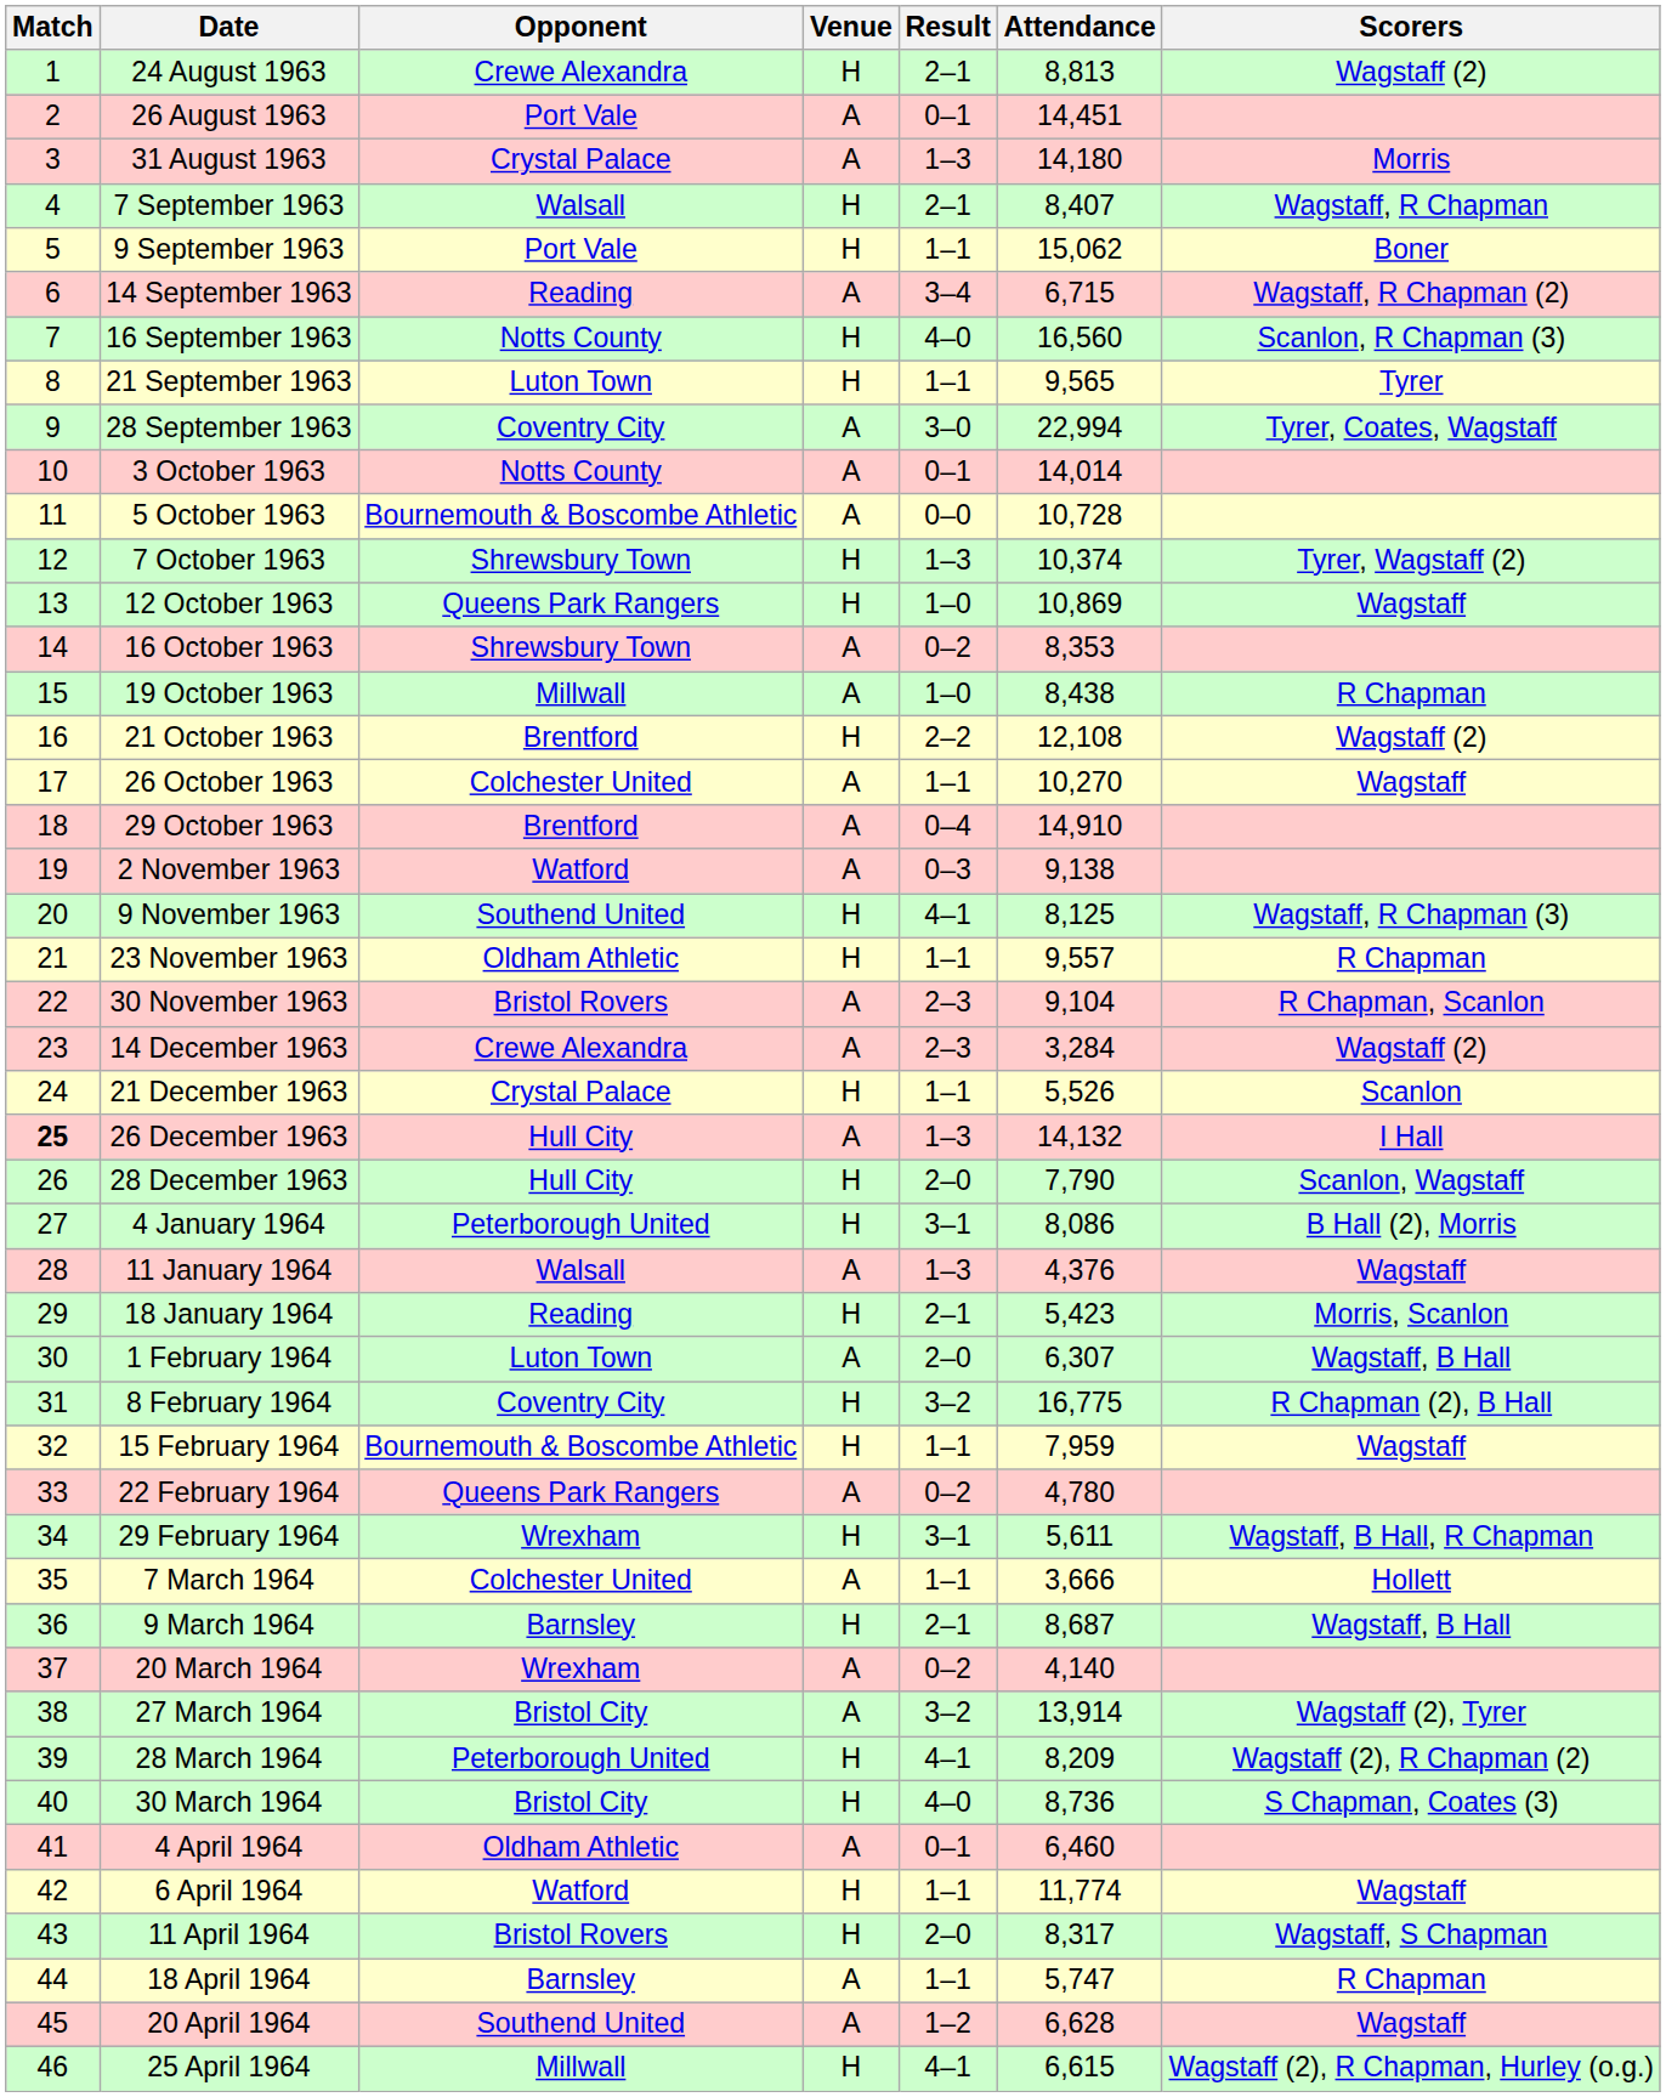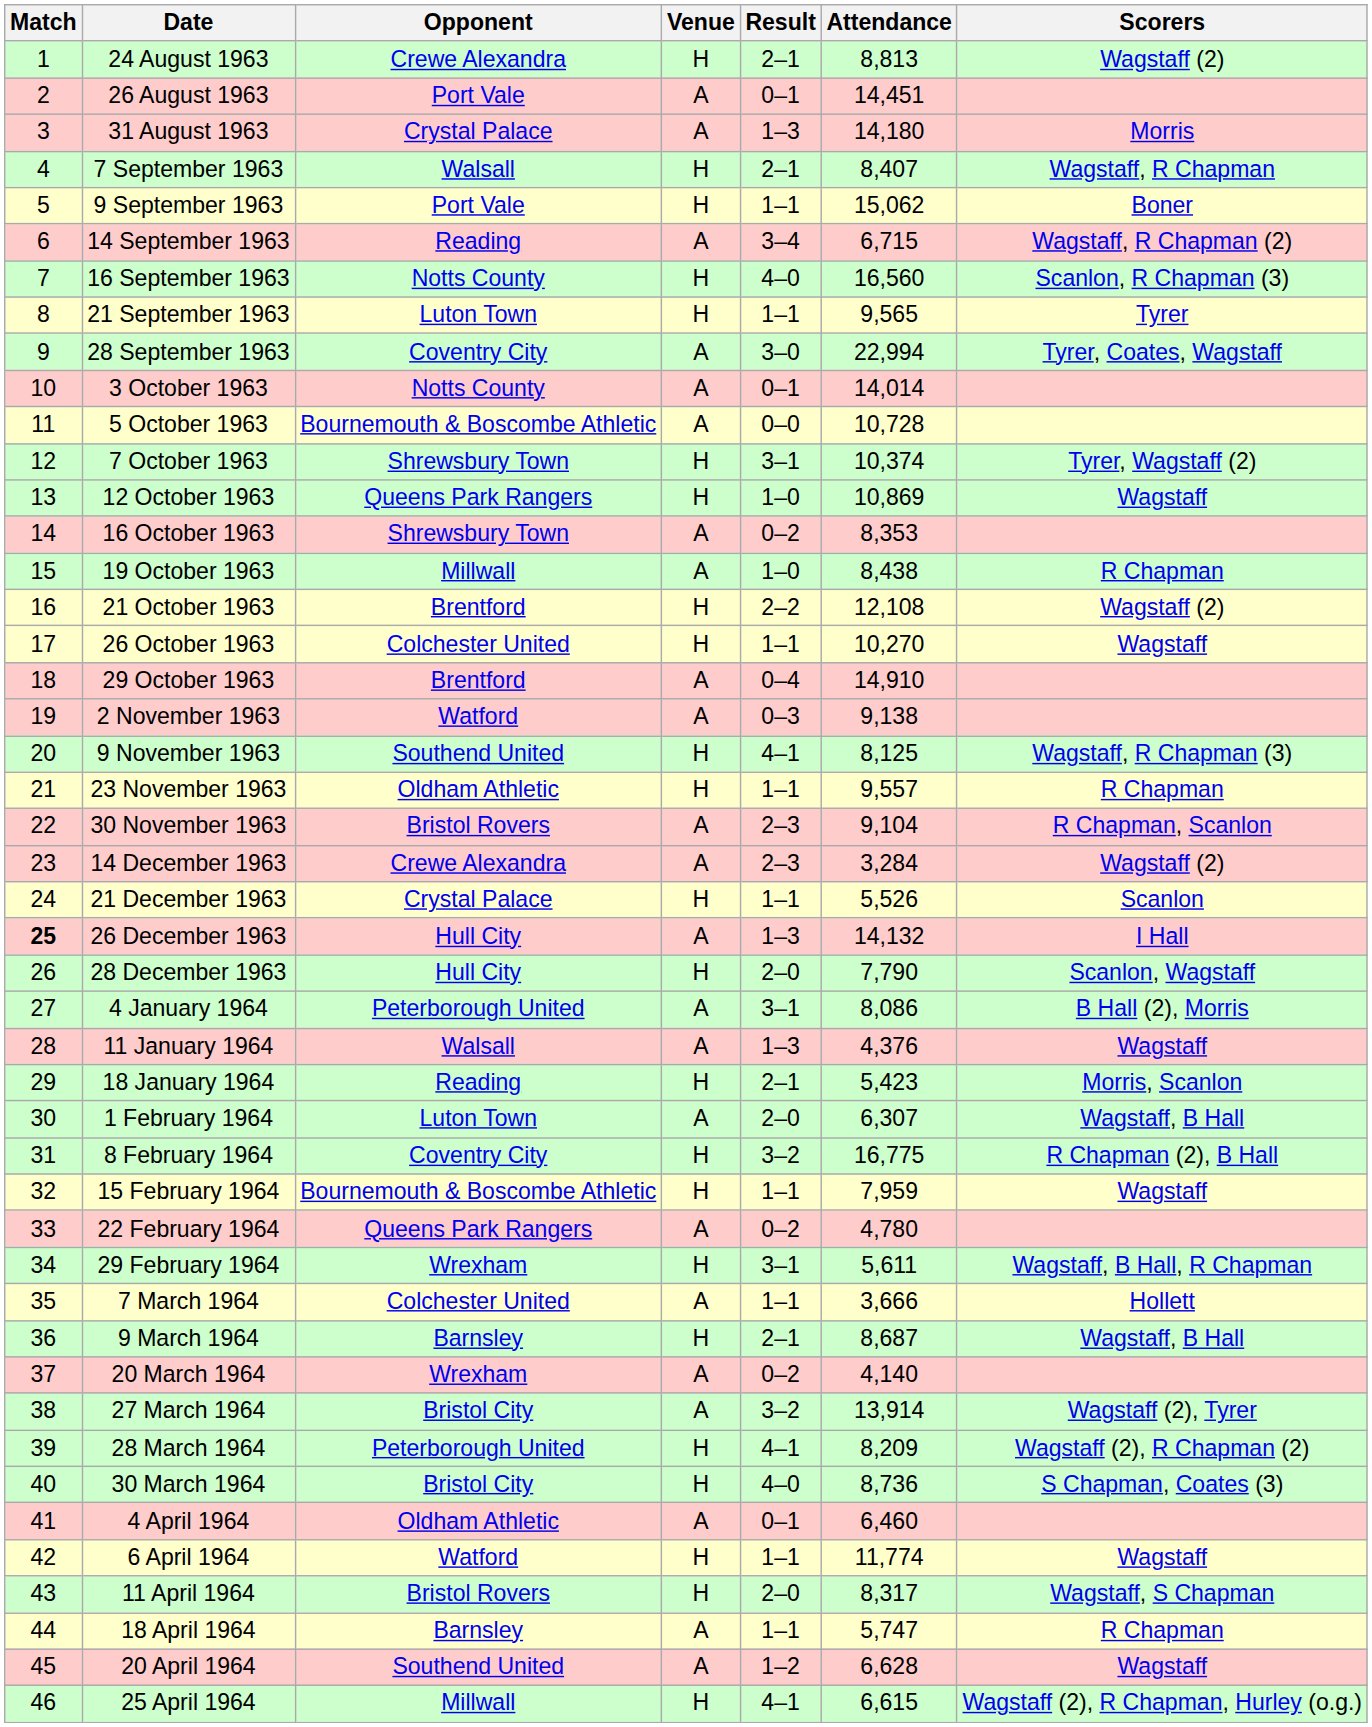 <table class="wikitable" style="font-size:100%; text-align:center">
 <tr>
 <th>Match</th>
 <th>Date</th>
 <th>Opponent</th>
 <th>Venue</th>
 <th>Result</th>
 <th>Attendance</th>
 <th>Scorers</th>
 </tr>
 <tr style="background: #CCFFCC;">
 <td>1</td>
 <td>24 August 1963</td>
 <td><a href='#'>Crewe Alexandra</a></td>
 <td>H</td>
 <td>2–1</td>
 <td>8,813</td>
 <td><a href='#'>Wagstaff</a> (2)</td>
 </tr>
 <tr style="background: #FFCCCC;">
 <td>2</td>
 <td>26 August 1963</td>
 <td><a href='#'>Port Vale</a></td>
 <td>A</td>
 <td>0–1</td>
 <td>14,451</td>
 <td></td>
 </tr>
 <tr style="background: #FFCCCC;">
 <td>3</td>
 <td>31 August 1963</td>
 <td><a href='#'>Crystal Palace</a></td>
 <td>A</td>
 <td>1–3</td>
 <td>14,180</td>
 <td><a href='#'>Morris</a></td>
 </tr>
 <tr style="background: #CCFFCC;">
 <td>4</td>
 <td>7 September 1963</td>
 <td><a href='#'>Walsall</a></td>
 <td>H</td>
 <td>2–1</td>
 <td>8,407</td>
 <td><a href='#'>Wagstaff</a>, <a href='#'>R Chapman</a></td>
 </tr>
 <tr style="background: #FFFFCC;">
 <td>5</td>
 <td>9 September 1963</td>
 <td><a href='#'>Port Vale</a></td>
 <td>H</td>
 <td>1–1</td>
 <td>15,062</td>
 <td><a href='#'>Boner</a></td>
 </tr>
 <tr style="background: #FFCCCC;">
 <td>6</td>
 <td>14 September 1963</td>
 <td><a href='#'>Reading</a></td>
 <td>A</td>
 <td>3–4</td>
 <td>6,715</td>
 <td><a href='#'>Wagstaff</a>, <a href='#'>R Chapman</a> (2)</td>
 </tr>
 <tr style="background: #CCFFCC;">
 <td>7</td>
 <td>16 September 1963</td>
 <td><a href='#'>Notts County</a></td>
 <td>H</td>
 <td>4–0</td>
 <td>16,560</td>
 <td><a href='#'>Scanlon</a>, <a href='#'>R Chapman</a> (3)</td>
 </tr>
 <tr style="background: #FFFFCC;">
 <td>8</td>
 <td>21 September 1963</td>
 <td><a href='#'>Luton Town</a></td>
 <td>H</td>
 <td>1–1</td>
 <td>9,565</td>
 <td><a href='#'>Tyrer</a></td>
 </tr>
 <tr style="background: #CCFFCC;">
 <td>9</td>
 <td>28 September 1963</td>
 <td><a href='#'>Coventry City</a></td>
 <td>A</td>
 <td>3–0</td>
 <td>22,994</td>
 <td><a href='#'>Tyrer</a>, <a href='#'>Coates</a>, <a href='#'>Wagstaff</a></td>
 </tr>
 <tr style="background: #FFCCCC;">
 <td>10</td>
 <td>3 October 1963</td>
 <td><a href='#'>Notts County</a></td>
 <td>A</td>
 <td>0–1</td>
 <td>14,014</td>
 <td></td>
 </tr>
 <tr style="background: #FFFFCC;">
 <td>11</td>
 <td>5 October 1963</td>
 <td><a href='#'>Bournemouth & Boscombe Athletic</a></td>
 <td>A</td>
 <td>0–0</td>
 <td>10,728</td>
 <td></td>
 </tr>
 <tr style="background: #CCFFCC;">
 <td>12</td>
 <td>7 October 1963</td>
 <td><a href='#'>Shrewsbury Town</a></td>
 <td>H</td>
-<td>1–3</td>
+<td>3–1</td>
 <td>10,374</td>
 <td><a href='#'>Tyrer</a>, <a href='#'>Wagstaff</a> (2)</td>
 </tr>
 <tr style="background: #CCFFCC;">
 <td>13</td>
 <td>12 October 1963</td>
 <td><a href='#'>Queens Park Rangers</a></td>
 <td>H</td>
 <td>1–0</td>
 <td>10,869</td>
 <td><a href='#'>Wagstaff</a></td>
 </tr>
 <tr style="background: #FFCCCC;">
 <td>14</td>
 <td>16 October 1963</td>
 <td><a href='#'>Shrewsbury Town</a></td>
 <td>A</td>
 <td>0–2</td>
 <td>8,353</td>
 <td></td>
 </tr>
 <tr style="background: #CCFFCC;">
 <td>15</td>
 <td>19 October 1963</td>
 <td><a href='#'>Millwall</a></td>
 <td>A</td>
 <td>1–0</td>
 <td>8,438</td>
 <td><a href='#'>R Chapman</a></td>
 </tr>
 <tr style="background: #FFFFCC;">
 <td>16</td>
 <td>21 October 1963</td>
 <td><a href='#'>Brentford</a></td>
 <td>H</td>
 <td>2–2</td>
 <td>12,108</td>
 <td><a href='#'>Wagstaff</a> (2)</td>
 </tr>
 <tr style="background: #FFFFCC;">
 <td>17</td>
 <td>26 October 1963</td>
 <td><a href='#'>Colchester United</a></td>
-<td>A</td>
+<td>H</td>
 <td>1–1</td>
 <td>10,270</td>
 <td><a href='#'>Wagstaff</a></td>
 </tr>
 <tr style="background: #FFCCCC;">
 <td>18</td>
 <td>29 October 1963</td>
 <td><a href='#'>Brentford</a></td>
 <td>A</td>
 <td>0–4</td>
 <td>14,910</td>
 <td></td>
 </tr>
 <tr style="background: #FFCCCC;">
 <td>19</td>
 <td>2 November 1963</td>
 <td><a href='#'>Watford</a></td>
 <td>A</td>
 <td>0–3</td>
 <td>9,138</td>
 <td></td>
 </tr>
 <tr style="background: #CCFFCC;">
 <td>20</td>
 <td>9 November 1963</td>
 <td><a href='#'>Southend United</a></td>
 <td>H</td>
 <td>4–1</td>
 <td>8,125</td>
 <td><a href='#'>Wagstaff</a>, <a href='#'>R Chapman</a> (3)</td>
 </tr>
 <tr style="background: #FFFFCC;">
 <td>21</td>
 <td>23 November 1963</td>
 <td><a href='#'>Oldham Athletic</a></td>
 <td>H</td>
 <td>1–1</td>
 <td>9,557</td>
 <td><a href='#'>R Chapman</a></td>
 </tr>
 <tr style="background: #FFCCCC;">
 <td>22</td>
 <td>30 November 1963</td>
 <td><a href='#'>Bristol Rovers</a></td>
 <td>A</td>
 <td>2–3</td>
 <td>9,104</td>
 <td><a href='#'>R Chapman</a>, <a href='#'>Scanlon</a></td>
 </tr>
 <tr style="background: #FFCCCC;">
 <td>23</td>
 <td>14 December 1963</td>
 <td><a href='#'>Crewe Alexandra</a></td>
 <td>A</td>
 <td>2–3</td>
 <td>3,284</td>
 <td><a href='#'>Wagstaff</a> (2)</td>
 </tr>
 <tr style="background: #FFFFCC;">
 <td>24</td>
 <td>21 December 1963</td>
 <td><a href='#'>Crystal Palace</a></td>
 <td>H</td>
 <td>1–1</td>
 <td>5,526</td>
 <td><a href='#'>Scanlon</a></td>
 </tr>
 <tr style="background: #FFCCCC;">
 <td><strong>25</strong></td>
 <td>26 December 1963</td>
 <td><a href='#'>Hull City</a></td>
 <td>A</td>
 <td>1–3</td>
 <td>14,132</td>
 <td><a href='#'>I Hall</a></td>
 </tr>
 <tr style="background: #CCFFCC;">
 <td>26</td>
 <td>28 December 1963</td>
 <td><a href='#'>Hull City</a></td>
 <td>H</td>
 <td>2–0</td>
 <td>7,790</td>
 <td><a href='#'>Scanlon</a>, <a href='#'>Wagstaff</a></td>
 </tr>
 <tr style="background: #CCFFCC;">
 <td>27</td>
 <td>4 January 1964</td>
 <td><a href='#'>Peterborough United</a></td>
-<td>H</td>
+<td>A</td>
 <td>3–1</td>
 <td>8,086</td>
 <td><a href='#'>B Hall</a> (2), <a href='#'>Morris</a></td>
 </tr>
 <tr style="background: #FFCCCC;">
 <td>28</td>
 <td>11 January 1964</td>
 <td><a href='#'>Walsall</a></td>
 <td>A</td>
 <td>1–3</td>
 <td>4,376</td>
 <td><a href='#'>Wagstaff</a></td>
 </tr>
 <tr style="background: #CCFFCC;">
 <td>29</td>
 <td>18 January 1964</td>
 <td><a href='#'>Reading</a></td>
 <td>H</td>
 <td>2–1</td>
 <td>5,423</td>
 <td><a href='#'>Morris</a>, <a href='#'>Scanlon</a></td>
 </tr>
 <tr style="background: #CCFFCC;">
 <td>30</td>
 <td>1 February 1964</td>
 <td><a href='#'>Luton Town</a></td>
 <td>A</td>
 <td>2–0</td>
 <td>6,307</td>
 <td><a href='#'>Wagstaff</a>, <a href='#'>B Hall</a></td>
 </tr>
 <tr style="background: #CCFFCC;">
 <td>31</td>
 <td>8 February 1964</td>
 <td><a href='#'>Coventry City</a></td>
 <td>H</td>
 <td>3–2</td>
 <td>16,775</td>
 <td><a href='#'>R Chapman</a> (2), <a href='#'>B Hall</a></td>
 </tr>
 <tr style="background: #FFFFCC;">
 <td>32</td>
 <td>15 February 1964</td>
 <td><a href='#'>Bournemouth & Boscombe Athletic</a></td>
 <td>H</td>
 <td>1–1</td>
 <td>7,959</td>
 <td><a href='#'>Wagstaff</a></td>
 </tr>
 <tr style="background: #FFCCCC;">
 <td>33</td>
 <td>22 February 1964</td>
 <td><a href='#'>Queens Park Rangers</a></td>
 <td>A</td>
 <td>0–2</td>
 <td>4,780</td>
 <td></td>
 </tr>
 <tr style="background: #CCFFCC;">
 <td>34</td>
 <td>29 February 1964</td>
 <td><a href='#'>Wrexham</a></td>
 <td>H</td>
 <td>3–1</td>
 <td>5,611</td>
 <td><a href='#'>Wagstaff</a>, <a href='#'>B Hall</a>, <a href='#'>R Chapman</a></td>
 </tr>
 <tr style="background: #FFFFCC;">
 <td>35</td>
 <td>7 March 1964</td>
 <td><a href='#'>Colchester United</a></td>
 <td>A</td>
 <td>1–1</td>
 <td>3,666</td>
 <td><a href='#'>Hollett</a></td>
 </tr>
 <tr style="background: #CCFFCC;">
 <td>36</td>
 <td>9 March 1964</td>
 <td><a href='#'>Barnsley</a></td>
 <td>H</td>
 <td>2–1</td>
 <td>8,687</td>
 <td><a href='#'>Wagstaff</a>, <a href='#'>B Hall</a></td>
 </tr>
 <tr style="background: #FFCCCC;">
 <td>37</td>
 <td>20 March 1964</td>
 <td><a href='#'>Wrexham</a></td>
 <td>A</td>
 <td>0–2</td>
 <td>4,140</td>
 <td></td>
 </tr>
 <tr style="background: #CCFFCC;">
 <td>38</td>
 <td>27 March 1964</td>
 <td><a href='#'>Bristol City</a></td>
 <td>A</td>
 <td>3–2</td>
 <td>13,914</td>
 <td><a href='#'>Wagstaff</a> (2), <a href='#'>Tyrer</a></td>
 </tr>
 <tr style="background: #CCFFCC;">
 <td>39</td>
 <td>28 March 1964</td>
 <td><a href='#'>Peterborough United</a></td>
 <td>H</td>
 <td>4–1</td>
 <td>8,209</td>
 <td><a href='#'>Wagstaff</a> (2), <a href='#'>R Chapman</a> (2)</td>
 </tr>
 <tr style="background: #CCFFCC;">
 <td>40</td>
 <td>30 March 1964</td>
 <td><a href='#'>Bristol City</a></td>
 <td>H</td>
 <td>4–0</td>
 <td>8,736</td>
 <td><a href='#'>S Chapman</a>, <a href='#'>Coates</a> (3)</td>
 </tr>
 <tr style="background: #FFCCCC;">
 <td>41</td>
 <td>4 April 1964</td>
 <td><a href='#'>Oldham Athletic</a></td>
 <td>A</td>
 <td>0–1</td>
 <td>6,460</td>
 <td></td>
 </tr>
 <tr style="background: #FFFFCC;">
 <td>42</td>
 <td>6 April 1964</td>
 <td><a href='#'>Watford</a></td>
 <td>H</td>
 <td>1–1</td>
 <td>11,774</td>
 <td><a href='#'>Wagstaff</a></td>
 </tr>
 <tr style="background: #CCFFCC;">
 <td>43</td>
 <td>11 April 1964</td>
 <td><a href='#'>Bristol Rovers</a></td>
 <td>H</td>
 <td>2–0</td>
 <td>8,317</td>
 <td><a href='#'>Wagstaff</a>, <a href='#'>S Chapman</a></td>
 </tr>
 <tr style="background: #FFFFCC;">
 <td>44</td>
 <td>18 April 1964</td>
 <td><a href='#'>Barnsley</a></td>
 <td>A</td>
 <td>1–1</td>
 <td>5,747</td>
 <td><a href='#'>R Chapman</a></td>
 </tr>
 <tr style="background: #FFCCCC;">
 <td>45</td>
 <td>20 April 1964</td>
 <td><a href='#'>Southend United</a></td>
 <td>A</td>
 <td>1–2</td>
 <td>6,628</td>
 <td><a href='#'>Wagstaff</a></td>
 </tr>
 <tr style="background: #CCFFCC;">
 <td>46</td>
 <td>25 April 1964</td>
 <td><a href='#'>Millwall</a></td>
 <td>H</td>
 <td>4–1</td>
 <td>6,615</td>
 <td><a href='#'>Wagstaff</a> (2), <a href='#'>R Chapman</a>, <a href='#'>Hurley</a> (o.g.)</td>
 </tr>
 </table>
